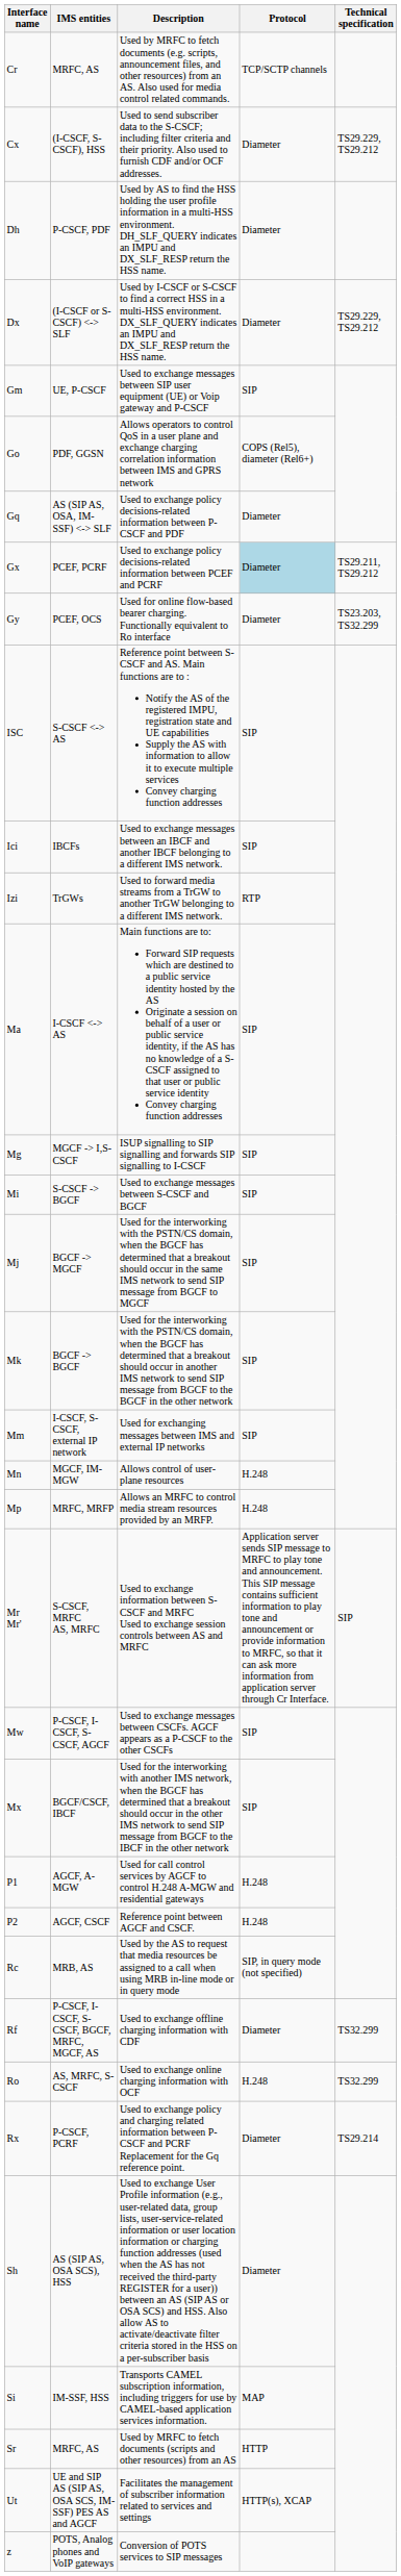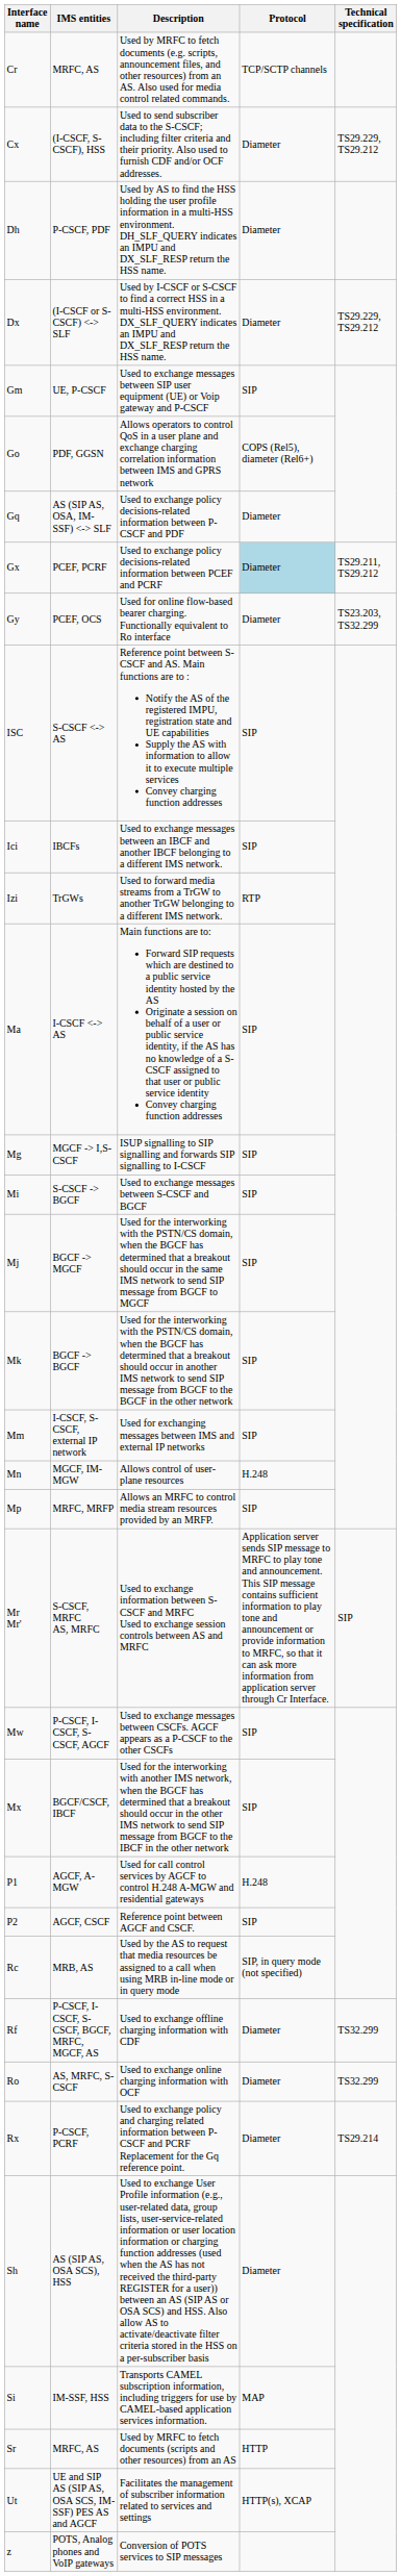 <table class="wikitable">
 <tr>
 <th>Interface name</th>
 <th>IMS entities</th>
 <th>Description</th>
 <th>Protocol</th>
 <th>Technical specification</th>
 </tr>
 <tr>
 <td>Cr</td>
 <td>MRFC, AS</td>
 <td>Used by MRFC to fetch documents (e.g. scripts, announcement files, and other resources) from an AS. Also used for media control related commands.</td>
 <td HTTP over dedicated Transmission Control Protocol>TCP/SCTP channels</td>
 </tr>
 <tr>
 <td>Cx</td>
 <td>(I-CSCF, S-CSCF), HSS</td>
 <td>Used to send subscriber data to the S-CSCF; including filter criteria and their priority. Also used to furnish CDF and/or OCF addresses.</td>
 <td>Diameter</td>
 <td>TS29.229, TS29.212</td>
 </tr>
 <tr>
 <td>Dh</td>
 <td>P-CSCF, PDF</td>
 <td>Used by AS to find the HSS holding the user profile information in a multi-HSS environment. DH_SLF_QUERY indicates an IMPU and DX_SLF_RESP return the HSS name.</td>
 <td>Diameter</td>
 </tr>
 <tr>
 <td>Dx</td>
 <td>(I-CSCF or S-CSCF) <-> SLF</td>
 <td>Used by I-CSCF or S-CSCF to find a correct HSS in a multi-HSS environment. DX_SLF_QUERY indicates an IMPU and DX_SLF_RESP return the HSS name.</td>
 <td>Diameter</td>
 <td>TS29.229, TS29.212</td>
 </tr>
 <tr>
 <td>Gm</td>
 <td>UE, P-CSCF</td>
 <td>Used to exchange messages between SIP user equipment (UE) or Voip gateway and P-CSCF</td>
 <td>SIP</td>
 </tr>
 <tr>
 <td>Go</td>
 <td>PDF, GGSN</td>
 <td>Allows operators to control QoS in a user plane and exchange charging correlation information between IMS and GPRS network</td>
 <td Common Open Policy Service>COPS (Rel5), diameter (Rel6+)</td>
 </tr>
 <tr>
 <td>Gq</td>
 <td>AS (SIP AS, OSA, IM-SSF) <-> SLF</td>
 <td>Used to exchange policy decisions-related information between P-CSCF and PDF</td>
 <td>Diameter</td>
 </tr>
 <tr>
 <td>Gx</td>
 <td>PCEF, PCRF</td>
 <td>Used to exchange policy decisions-related information between PCEF and PCRF</td>
 <td style="background: lightblue;">Diameter</td>
 <td>TS29.211, TS29.212</td>
 </tr>
 <tr>
 <td>Gy</td>
 <td>PCEF, OCS</td>
 <td>Used for online flow-based bearer charging. Functionally equivalent to Ro interface</td>
 <td>Diameter</td>
 <td>TS23.203, TS32.299</td>
 </tr>
 <tr>
 <td>ISC</td>
 <td>S-CSCF <-> AS</td>
 <td>Reference point between S-CSCF and AS. Main functions are to :<br><ul><li>Notify the AS of the registered IMPU, registration state and UE capabilities</li><li>Supply the AS with information to allow it to execute multiple services</li><li>Convey charging function addresses</li></ul></td>
 <td>SIP</td>
 </tr>
 <tr>
 <td>Ici</td>
 <td>IBCFs</td>
 <td>Used to exchange messages between an IBCF and another IBCF belonging to a different IMS network.</td>
 <td>SIP</td>
 </tr>
 <tr>
 <td>Izi</td>
 <td>TrGWs</td>
 <td>Used to forward media streams from a TrGW to another TrGW belonging to a different IMS network.</td>
 <td>RTP</td>
 </tr>
 <tr>
 <td>Ma</td>
 <td>I-CSCF <-> AS</td>
 <td>Main functions are to:<br><ul><li>Forward SIP requests which are destined to a public service identity hosted by the AS</li><li>Originate a session on behalf of a user or public service identity, if the AS has no knowledge of a S-CSCF assigned to that user or public service identity</li><li>Convey charging function addresses</li></ul></td>
 <td>SIP</td>
 </tr>
 <tr>
 <td>Mg</td>
 <td>MGCF -> I,S-CSCF</td>
 <td MGCF converts ISDN User Part>ISUP signalling to SIP signalling and forwards SIP signalling to I-CSCF</td>
 <td>SIP</td>
 </tr>
 <tr>
 <td>Mi</td>
 <td>S-CSCF -> BGCF</td>
 <td>Used to exchange messages between S-CSCF and BGCF</td>
 <td>SIP</td>
 </tr>
 <tr>
 <td>Mj</td>
 <td>BGCF -> MGCF</td>
 <td>Used for the interworking with the PSTN/CS domain, when the BGCF has determined that a breakout should occur in the same IMS network to send SIP message from BGCF to MGCF</td>
 <td>SIP</td>
 </tr>
 <tr>
 <td>Mk</td>
 <td>BGCF -> BGCF</td>
 <td>Used for the interworking with the PSTN/CS domain, when the BGCF has determined that a breakout should occur in another IMS network to send SIP message from BGCF to the BGCF in the other network</td>
 <td>SIP</td>
 </tr>
 <tr>
 <td>Mm</td>
 <td>I-CSCF, S-CSCF, external IP network</td>
 <td>Used for exchanging messages between IMS and external IP networks</td>
 <td>SIP</td>
 </tr>
 <tr>
 <td>Mn</td>
 <td>MGCF, IM-MGW</td>
 <td>Allows control of user-plane resources</td>
 <td Megaco>H.248</td>
 </tr>
 <tr>
 <td>Mp</td>
 <td>MRFC, MRFP</td>
 <td>Allows an MRFC to control media stream resources provided by an MRFP.</td>
-<td Megaco>H.248</td>
+<td>SIP</td>
 </tr>
 <tr>
 <td>Mr<br>Mr'</td>
 <td>S-CSCF, MRFC<br>AS, MRFC</td>
 <td>Used to exchange information between S-CSCF and MRFC<br>Used to exchange session controls between AS and MRFC</td>
 <td>Application server sends SIP message to MRFC to play tone and announcement. This SIP message contains sufficient information to play tone and announcement or provide information to MRFC, so that it can ask more information from application server through Cr Interface.</td>
 <td>SIP</td>
 </tr>
 <tr>
 <td>Mw</td>
 <td>P-CSCF, I-CSCF, S-CSCF, AGCF</td>
 <td>Used to exchange messages between CSCFs. AGCF appears as a P-CSCF to the other CSCFs</td>
 <td>SIP</td>
 </tr>
 <tr>
 <td>Mx</td>
 <td>BGCF/CSCF, IBCF</td>
 <td>Used for the interworking with another IMS network, when the BGCF has determined that a breakout should occur in the other IMS network to send SIP message from BGCF to the IBCF in the other network</td>
 <td>SIP</td>
 </tr>
 <tr>
 <td>P1</td>
 <td>AGCF, A-MGW</td>
 <td>Used for call control services by AGCF to control H.248 A-MGW and residential gateways</td>
 <td>H.248</td>
 </tr>
 <tr>
 <td>P2</td>
 <td>AGCF, CSCF</td>
 <td>Reference point between AGCF and CSCF.</td>
-<td Megaco>H.248</td>
+<td>SIP</td>
 </tr>
 <tr>
 <td>Rc</td>
 <td>MRB, AS</td>
 <td>Used by the AS to request that media resources be assigned to a call when using MRB in-line mode or in query mode</td>
 <td>SIP, in query mode (not specified)</td>
 </tr>
 <tr>
 <td>Rf</td>
 <td>P-CSCF, I-CSCF, S-CSCF, BGCF, MRFC, MGCF, AS</td>
 <td>Used to exchange offline charging information with CDF</td>
 <td>Diameter</td>
 <td>TS32.299</td>
 </tr>
 <tr>
 <td>Ro</td>
 <td>AS, MRFC, S-CSCF</td>
 <td>Used to exchange online charging information with OCF</td>
-<td Megaco>H.248</td>
+<td>Diameter</td>
 <td>TS32.299</td>
 </tr>
 <tr>
 <td>Rx</td>
 <td>P-CSCF, PCRF</td>
 <td>Used to exchange policy and charging related information between P-CSCF and PCRF<br>Replacement for the Gq reference point.</td>
 <td>Diameter</td>
 <td>TS29.214</td>
 </tr>
 <tr>
 <td>Sh</td>
 <td>AS (SIP AS, OSA SCS), HSS</td>
 <td>Used to exchange User Profile information (e.g., user-related data, group lists, user-service-related information or user location information or charging function addresses (used when the AS has not received the third-party REGISTER for a user)) between an AS (SIP AS or OSA SCS) and HSS. Also allow AS to activate/deactivate filter criteria stored in the HSS on a per-subscriber basis</td>
 <td>Diameter</td>
 </tr>
 <tr>
 <td>Si</td>
 <td>IM-SSF, HSS</td>
 <td>Transports CAMEL subscription information, including triggers for use by CAMEL-based application services information.</td>
 <td Mobile Application Part>MAP</td>
 </tr>
 <tr>
 <td>Sr</td>
 <td>MRFC, AS</td>
 <td>Used by MRFC to fetch documents (scripts and other resources) from an AS</td>
 <td>HTTP</td>
 </tr>
 <tr>
 <td>Ut</td>
 <td>UE and SIP AS (SIP AS, OSA SCS, IM-SSF) PES AS and AGCF</td>
 <td>Facilitates the management of subscriber information related to services and settings</td>
 <td>HTTP(s), XCAP</td>
 </tr>
 <tr>
 <td>z</td>
 <td>POTS, Analog phones and VoIP gateways</td>
 <td>Conversion of POTS services to SIP messages</td>
 <td></td>
 </tr>
 </table>
